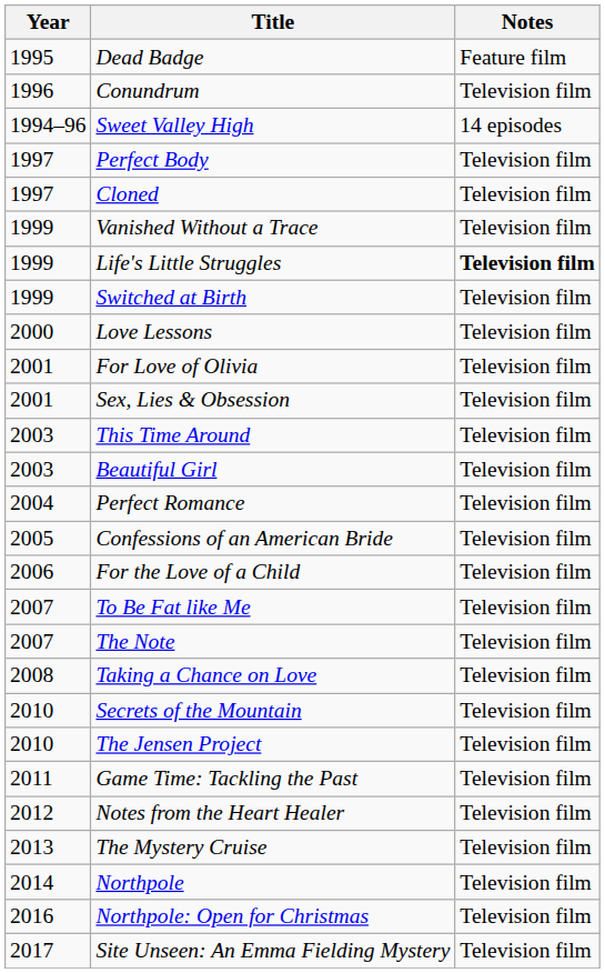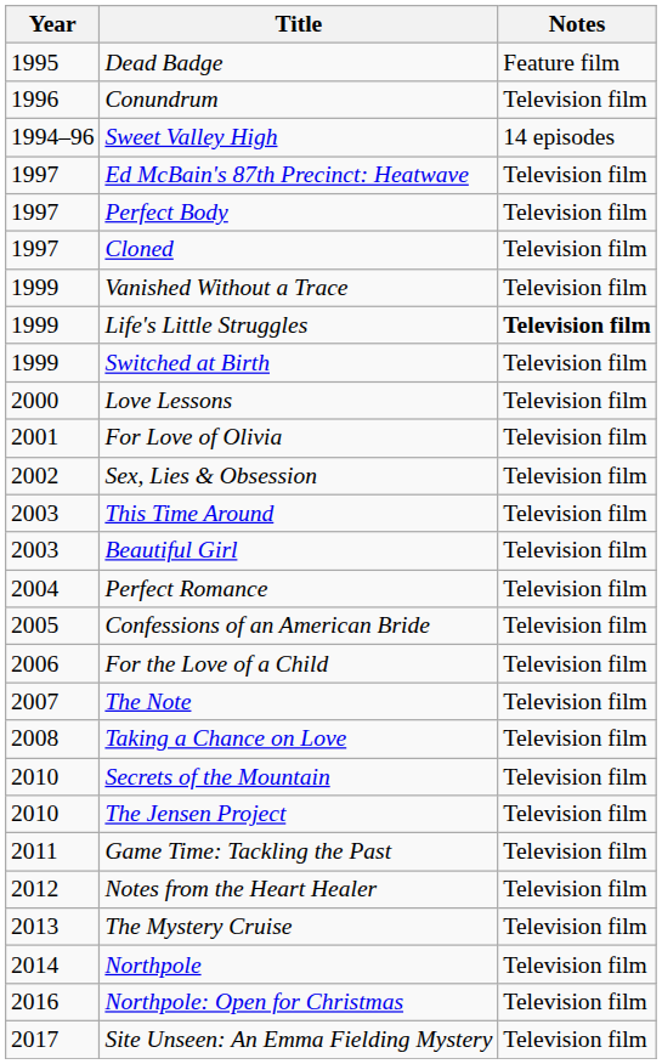 <table class="wikitable">
 <tr>
 <th>Year</th>
 <th>Title</th>
 <th>Notes</th>
 </tr>
 <tr>
 <td>1995</td>
 <td><em>Dead Badge</em></td>
 <td>Feature film</td>
 </tr>
 <tr>
 <td>1996</td>
 <td><em>Conundrum</em></td>
 <td>Television film</td>
 </tr>
 <tr>
 <td>1994–96</td>
 <td><em><a href='#'>Sweet Valley High</a></em></td>
 <td>14 episodes</td>
+</tr>
+<tr>
+<td>1997</td>
+<td><em><a href='#'>Ed McBain's 87th Precinct: Heatwave</a></em></td>
+<td>Television film</td>
 </tr>
 <tr>
 <td>1997</td>
 <td><em><a href='#'>Perfect Body</a></em></td>
 <td>Television film</td>
 </tr>
 <tr>
 <td>1997</td>
 <td><em><a href='#'>Cloned</a></em></td>
 <td>Television film</td>
 </tr>
 <tr>
 <td>1999</td>
 <td><em>Vanished Without a Trace</em></td>
 <td>Television film</td>
 </tr>
 <tr>
 <td>1999</td>
 <td><em>Life's Little Struggles</em></td>
 <td><strong>Television film</strong></td>
 </tr>
 <tr>
 <td>1999</td>
 <td><em><a href='#'>Switched at Birth</a></em></td>
 <td>Television film</td>
 </tr>
 <tr>
 <td>2000</td>
 <td><em>Love Lessons</em></td>
 <td>Television film</td>
 </tr>
 <tr>
 <td>2001</td>
 <td><em>For Love of Olivia</em></td>
 <td>Television film</td>
 </tr>
 <tr>
-<td>2001</td>
+<td>2002</td>
 <td><em>Sex, Lies & Obsession</em></td>
 <td>Television film</td>
 </tr>
 <tr>
 <td>2003</td>
 <td><em><a href='#'>This Time Around</a></em></td>
 <td>Television film</td>
 </tr>
 <tr>
 <td>2003</td>
 <td><em><a href='#'>Beautiful Girl</a></em></td>
 <td>Television film</td>
 </tr>
 <tr>
 <td>2004</td>
 <td><em>Perfect Romance</em></td>
 <td>Television film</td>
 </tr>
 <tr>
 <td>2005</td>
 <td><em>Confessions of an American Bride</em></td>
 <td>Television film</td>
 </tr>
 <tr>
 <td>2006</td>
 <td><em>For the Love of a Child</em></td>
-<td>Television film</td>
-</tr>
-<tr>
-<td>2007</td>
-<td><em><a href='#'>To Be Fat like Me</a></em></td>
 <td>Television film</td>
 </tr>
 <tr>
 <td>2007</td>
 <td><em><a href='#'>The Note</a></em></td>
 <td>Television film</td>
 </tr>
 <tr>
 <td>2008</td>
 <td><em><a href='#'>Taking a Chance on Love</a></em></td>
 <td>Television film</td>
 </tr>
 <tr>
 <td>2010</td>
 <td><em><a href='#'>Secrets of the Mountain</a></em></td>
 <td>Television film</td>
 </tr>
 <tr>
 <td>2010</td>
 <td><em><a href='#'>The Jensen Project</a></em></td>
 <td>Television film</td>
 </tr>
 <tr>
 <td>2011</td>
 <td><em>Game Time: Tackling the Past</em></td>
 <td>Television film</td>
 </tr>
 <tr>
 <td>2012</td>
 <td><em>Notes from the Heart Healer</em></td>
 <td>Television film</td>
 </tr>
 <tr>
 <td>2013</td>
 <td><em>The Mystery Cruise</em></td>
 <td>Television film</td>
 </tr>
 <tr>
 <td>2014</td>
 <td><em><a href='#'>Northpole</a></em></td>
 <td>Television film</td>
 </tr>
 <tr>
 <td>2016</td>
 <td><em><a href='#'>Northpole: Open for Christmas</a></em></td>
 <td>Television film</td>
 </tr>
 <tr>
 <td>2017</td>
 <td><em>Site Unseen: An Emma Fielding Mystery</em></td>
 <td>Television film</td>
 </tr>
 <tr>
 </tr>
 </table>
